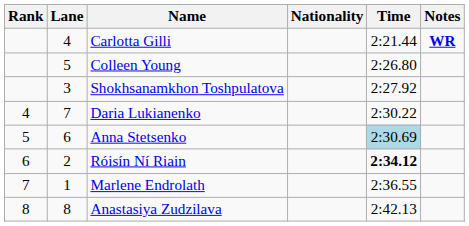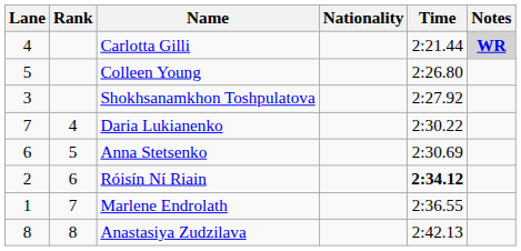 <table class="wikitable sortable" style="text-align:center">
 <tr>
+<th>Lane</th>
 <th>Rank</th>
-<th>Lane</th>
 <th>Name</th>
 <th>Nationality</th>
 <th>Time</th>
 <th>Notes</th>
 </tr>
 <tr>
+<td>4</td>
 <td></td>
-<td>4</td>
 <td align=left><a href='#'>Carlotta Gilli</a></td>
 <td align=left></td>
 <td>2:21.44</td>
-<td><strong><a href='#'>WR</a></strong></td>
+<td style="background: lightgrey;"><strong><a href='#'>WR</a></strong></td>
 </tr>
 <tr>
+<td>5</td>
 <td></td>
-<td>5</td>
 <td align=left><a href='#'>Colleen Young</a></td>
 <td align=left></td>
 <td>2:26.80</td>
 <td></td>
 </tr>
 <tr>
+<td>3</td>
 <td></td>
-<td>3</td>
 <td align=left><a href='#'>Shokhsanamkhon Toshpulatova</a></td>
 <td align=left></td>
 <td>2:27.92</td>
 <td></td>
 </tr>
 <tr>
+<td>7</td>
 <td>4</td>
-<td>7</td>
 <td align=left><a href='#'>Daria Lukianenko</a></td>
 <td align=left></td>
 <td>2:30.22</td>
 <td></td>
 </tr>
 <tr>
+<td>6</td>
 <td>5</td>
-<td>6</td>
 <td align=left><a href='#'>Anna Stetsenko</a></td>
 <td align=left></td>
-<td style="background: lightblue;">2:30.69</td>
+<td>2:30.69</td>
 <td></td>
 </tr>
 <tr>
+<td>2</td>
 <td>6</td>
-<td>2</td>
 <td align=left><a href='#'>Róisín Ní Riain</a></td>
 <td align=left></td>
 <td><strong>2:34.12</strong></td>
 <td></td>
 </tr>
 <tr>
+<td>1</td>
 <td>7</td>
-<td>1</td>
 <td align=left><a href='#'>Marlene Endrolath</a></td>
 <td align=left></td>
 <td>2:36.55</td>
 <td></td>
 </tr>
 <tr>
 <td>8</td>
 <td>8</td>
 <td align=left><a href='#'>Anastasiya Zudzilava</a></td>
 <td align=left></td>
 <td>2:42.13</td>
 <td></td>
 </tr>
 </table>
